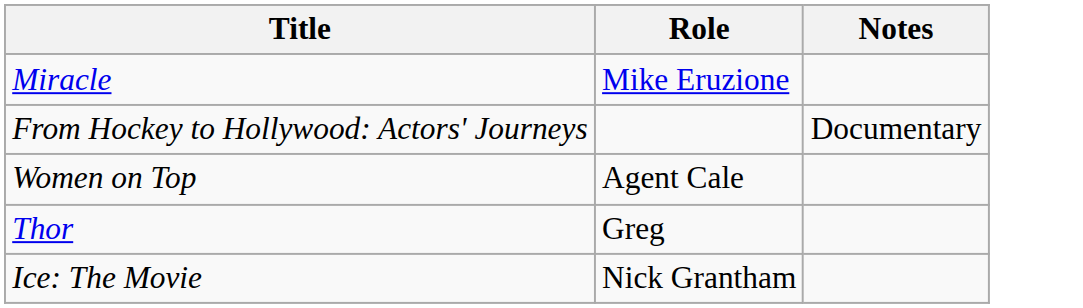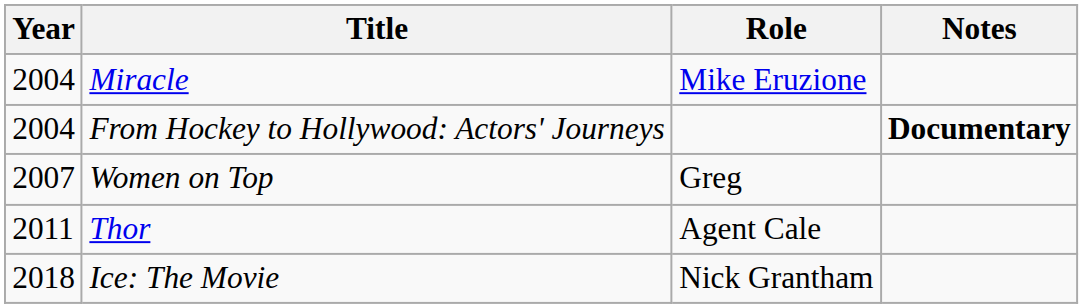 <table class="wikitable sortable">
 <tr>
+<th>Year</th>
 <th>Title</th>
 <th>Role</th>
 <th>Notes</th>
 </tr>
 <tr>
+<td>2004</td>
 <td><a href='#'><em>Miracle</em></a></td>
 <td><a href='#'>Mike Eruzione</a></td>
 <td></td>
 </tr>
 <tr>
+<td>2004</td>
 <td><em>From Hockey to Hollywood: Actors' Journeys</em></td>
 <td></td>
-<td>Documentary</td>
+<td><strong>Documentary</strong></td>
 </tr>
 <tr>
+<td>2007</td>
 <td><em>Women on Top</em></td>
+<td>Greg</td>
+<td></td>
+</tr>
+<tr>
+<td>2011</td>
+<td><a href='#'><em>Thor</em></a></td>
 <td>Agent Cale</td>
 <td></td>
 </tr>
 <tr>
-<td><a href='#'><em>Thor</em></a></td>
-<td>Greg</td>
-<td></td>
-</tr>
-<tr>
+<td>2018</td>
 <td><em>Ice: The Movie</em></td>
 <td>Nick Grantham</td>
 <td></td>
 </tr>
 </table>
